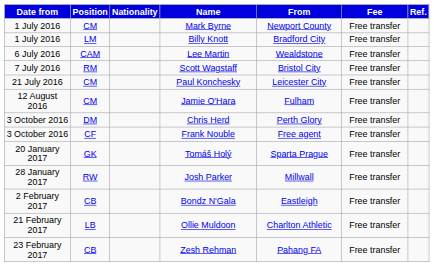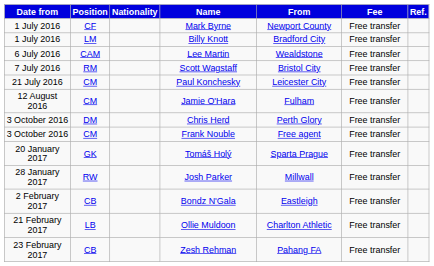 <table class="wikitable"  style="text-align:center; font-size:90%; ">
 <tr>
 <th style="background:#0000DD; color:#FFFFFF; width:100px;">Date from</th>
 <th style="background:#0000DD; color:#FFFFFF; width:50px;">Position</th>
 <th style="background:#0000DD; color:#FFFFFF; width:50px;">Nationality</th>
 <th style="background:#0000DD; color:#FFFFFF; width:150px;">Name</th>
 <th style="background:#0000DD; color:#FFFFFF; width:130px;">From</th>
 <th style="background:#0000DD; color:#FFFFFF; width:100px;">Fee</th>
 <th style="background:#0000DD; color:#FFFFFF; width:25px;">Ref.</th>
 </tr>
 <tr>
 <td>1 July 2016</td>
-<td><a href='#'>CM</a></td>
+<td><a href='#'>CF</a></td>
 <td></td>
 <td><a href='#'>Mark Byrne</a></td>
 <td><a href='#'>Newport County</a></td>
 <td>Free transfer</td>
 <td></td>
 </tr>
 <tr>
 <td>1 July 2016</td>
 <td><a href='#'>LM</a></td>
 <td></td>
 <td><a href='#'>Billy Knott</a></td>
 <td><a href='#'>Bradford City</a></td>
 <td>Free transfer</td>
 <td></td>
 </tr>
 <tr>
 <td>6 July 2016</td>
 <td><a href='#'>CAM</a></td>
 <td></td>
 <td><a href='#'>Lee Martin</a></td>
 <td><a href='#'>Wealdstone</a></td>
 <td>Free transfer</td>
 <td></td>
 </tr>
 <tr>
 <td>7 July 2016</td>
 <td><a href='#'>RM</a></td>
 <td></td>
 <td><a href='#'>Scott Wagstaff</a></td>
 <td><a href='#'>Bristol City</a></td>
 <td>Free transfer</td>
 <td></td>
 </tr>
 <tr>
 <td>21 July 2016</td>
 <td><a href='#'>CM</a></td>
 <td></td>
 <td><a href='#'>Paul Konchesky</a></td>
 <td><a href='#'>Leicester City</a></td>
 <td>Free transfer</td>
 <td></td>
 </tr>
 <tr>
 <td>12 August 2016</td>
 <td><a href='#'>CM</a></td>
 <td></td>
 <td><a href='#'>Jamie O'Hara</a></td>
 <td><a href='#'>Fulham</a></td>
 <td>Free transfer</td>
 <td></td>
 </tr>
 <tr>
 <td>3 October 2016</td>
 <td><a href='#'>DM</a></td>
 <td></td>
 <td><a href='#'>Chris Herd</a></td>
 <td><a href='#'>Perth Glory</a></td>
 <td>Free transfer</td>
 <td></td>
 </tr>
 <tr>
 <td>3 October 2016</td>
-<td><a href='#'>CF</a></td>
+<td><a href='#'>CM</a></td>
 <td></td>
 <td><a href='#'>Frank Nouble</a></td>
 <td><a href='#'>Free agent</a></td>
 <td>Free transfer</td>
 <td></td>
 </tr>
 <tr>
 <td>20 January 2017</td>
 <td><a href='#'>GK</a></td>
 <td></td>
 <td><a href='#'>Tomáš Holý</a></td>
 <td><a href='#'>Sparta Prague</a></td>
 <td>Free transfer</td>
 <td></td>
 </tr>
 <tr>
 <td>28 January 2017</td>
 <td><a href='#'>RW</a></td>
 <td></td>
 <td><a href='#'>Josh Parker</a></td>
 <td><a href='#'>Millwall</a></td>
 <td>Free transfer</td>
 <td></td>
 </tr>
 <tr>
 <td>2 February 2017</td>
 <td><a href='#'>CB</a></td>
 <td></td>
 <td><a href='#'>Bondz N'Gala</a></td>
 <td><a href='#'>Eastleigh</a></td>
 <td>Free transfer</td>
 <td></td>
 </tr>
 <tr>
 <td>21 February 2017</td>
 <td><a href='#'>LB</a></td>
 <td></td>
 <td><a href='#'>Ollie Muldoon</a></td>
 <td><a href='#'>Charlton Athletic</a></td>
 <td>Free transfer</td>
 <td></td>
 </tr>
 <tr>
 <td>23 February 2017</td>
 <td><a href='#'>CB</a></td>
 <td></td>
 <td><a href='#'>Zesh Rehman</a></td>
 <td><a href='#'>Pahang FA</a></td>
 <td>Free transfer</td>
 <td></td>
 </tr>
 </table>
